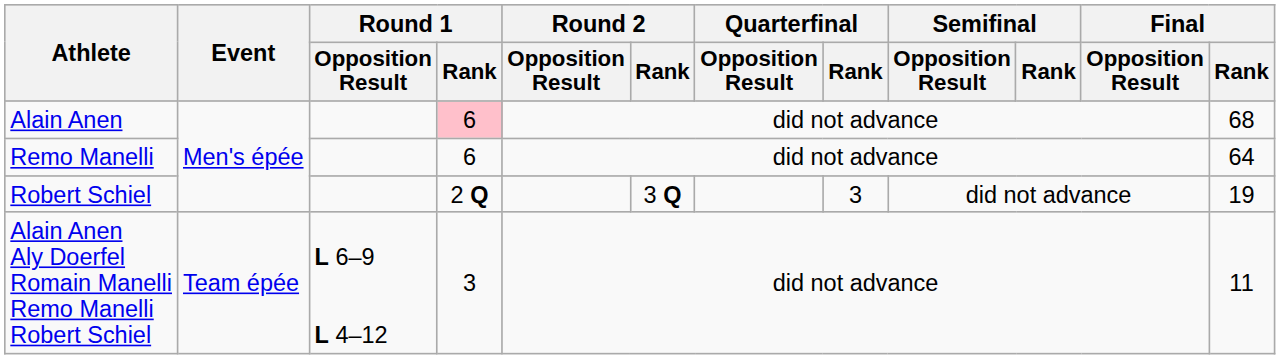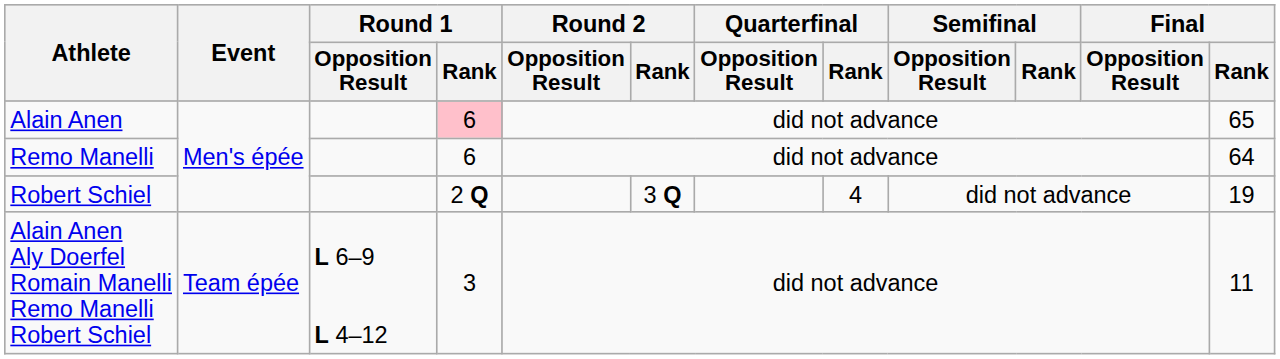 <table class="wikitable" style="font-size:90%;">
 <tr>
 <th rowspan="2">Athlete</th>
 <th rowspan="2">Event</th>
 <th colspan="2">Round 1</th>
 <th colspan="2">Round 2</th>
 <th colspan="2">Quarterfinal</th>
 <th colspan="2">Semifinal</th>
 <th colspan=2>Final</th>
 </tr>
 <tr style="font-size:95%">
 <th>Opposition<br>Result</th>
 <th>Rank</th>
 <th>Opposition<br>Result</th>
 <th>Rank</th>
 <th>Opposition<br>Result</th>
 <th>Rank</th>
 <th>Opposition<br>Result</th>
 <th>Rank</th>
 <th>Opposition<br>Result</th>
 <th>Rank</th>
 </tr>
 <tr align=center>
 <td align=left><a href='#'>Alain Anen</a></td>
 <td align=left rowspan=3><a href='#'>Men's épée</a></td>
 <td></td>
 <td style="background: pink;">6</td>
 <td colspan=7>did not advance</td>
-<td>68</td>
+<td>65</td>
 </tr>
 <tr align=center>
 <td align=left><a href='#'>Remo Manelli</a></td>
 <td></td>
 <td>6</td>
 <td colspan=7>did not advance</td>
 <td>64</td>
 </tr>
 <tr align=center>
 <td align=left><a href='#'>Robert Schiel</a></td>
 <td></td>
 <td>2 <strong>Q</strong></td>
 <td></td>
 <td>3 <strong>Q</strong></td>
 <td></td>
-<td>3</td>
+<td>4</td>
 <td colspan=3>did not advance</td>
 <td>19</td>
 </tr>
 <tr align=center>
 <td align=left><a href='#'>Alain Anen</a><br><a href='#'>Aly Doerfel</a><br><a href='#'>Romain Manelli</a><br><a href='#'>Remo Manelli</a><br><a href='#'>Robert Schiel</a></td>
 <td align=left><a href='#'>Team épée</a></td>
 <td align=left><br> <strong>L</strong> 6–9<br><br><br> <strong>L</strong> 4–12</td>
 <td>3</td>
 <td colspan=7>did not advance</td>
 <td>11</td>
 </tr>
 </table>
